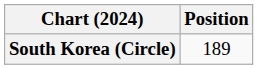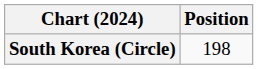 <table class="wikitable plainrowheaders" style="text-align:center">
 <tr>
 <th scope="col">Chart (2024)</th>
 <th scope="col">Position</th>
 </tr>
 <tr>
 <th scope="row">South Korea (Circle)</th>
-<td>189</td>
+<td>198</td>
 </tr>
 </table>
